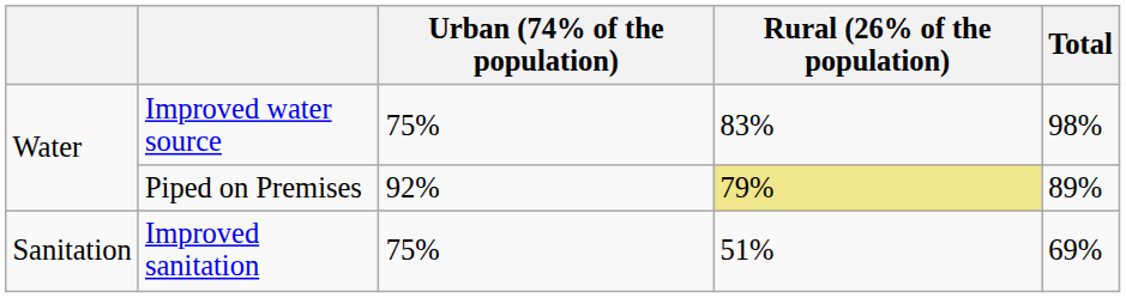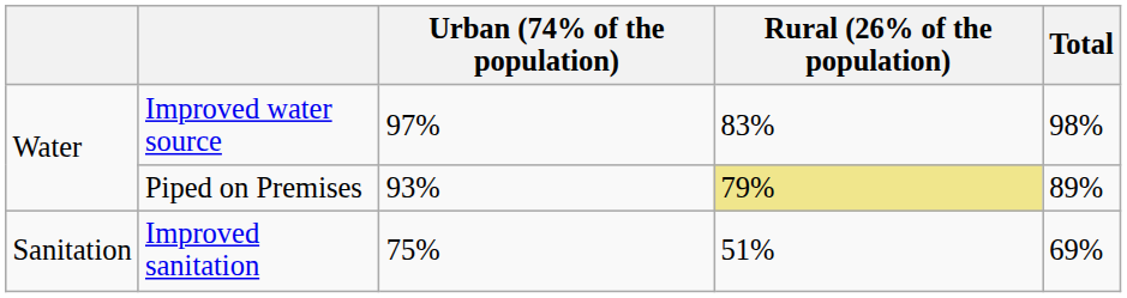 <table class="wikitable">
 <tr>
 <th></th>
 <th></th>
 <th>Urban (74% of the population)</th>
 <th>Rural (26% of the population)</th>
 <th>Total</th>
 </tr>
 <tr>
 <td rowspan="2">Water</td>
 <td><a href='#'>Improved water source</a></td>
-<td>75%</td>
+<td>97%</td>
 <td>83%</td>
 <td>98%</td>
 </tr>
 <tr>
 <td>Piped on Premises</td>
-<td>92%</td>
+<td>93%</td>
 <td style="background: khaki;">79%</td>
 <td>89%</td>
 </tr>
 <tr>
 <td>Sanitation</td>
 <td><a href='#'>Improved sanitation</a></td>
 <td>75%</td>
 <td>51%</td>
 <td>69%</td>
 </tr>
 </table>
